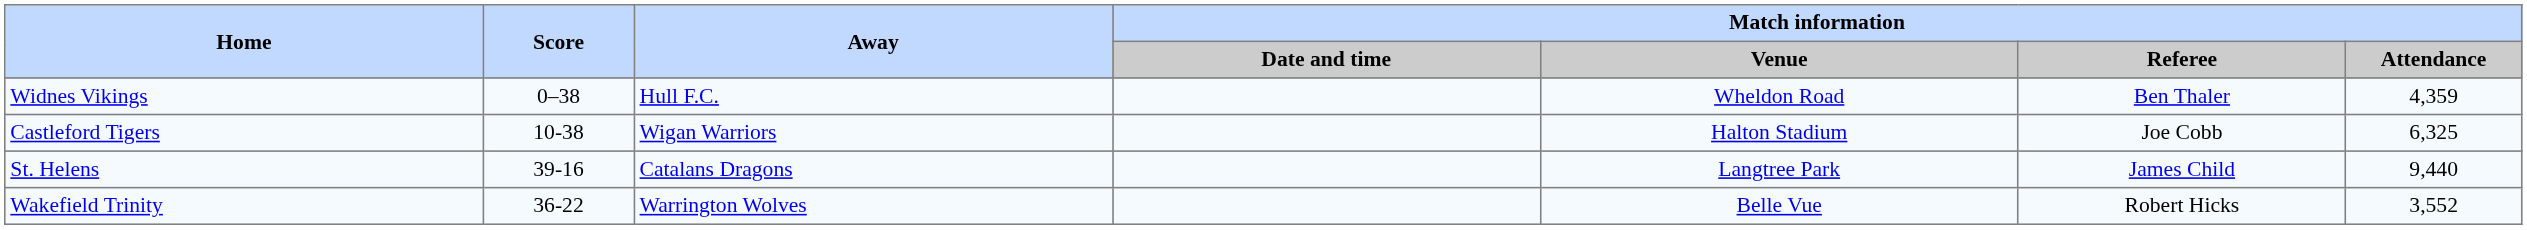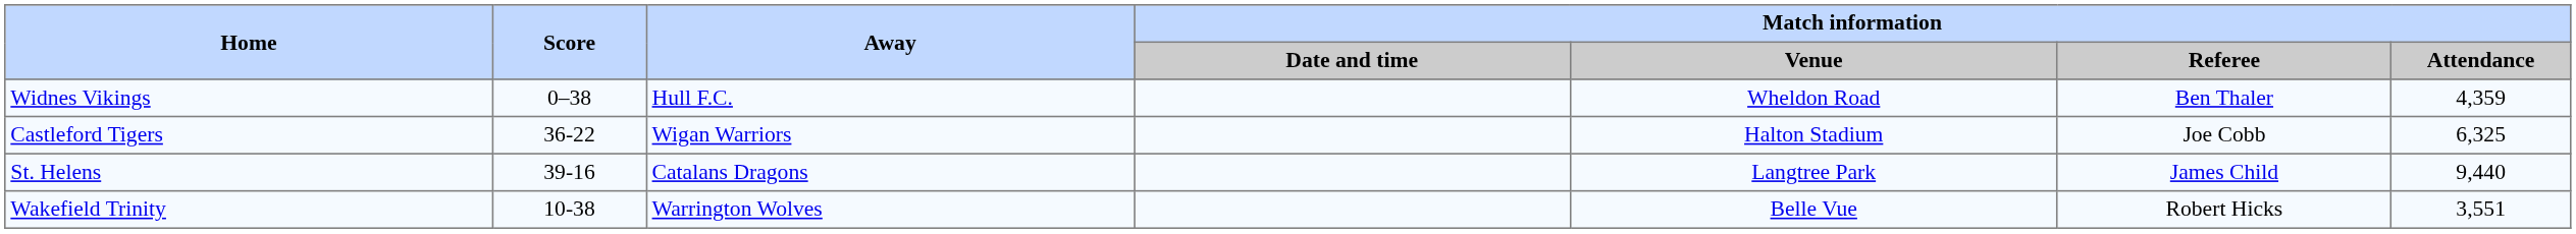 <table border=1 style="border-collapse:collapse; font-size:85%; text-align:center;" cellpadding=3 cellspacing=0 width=100%>
 <tr bgcolor=#C1D8FF>
 <th rowspan=2 width=19%>Home</th>
 <th rowspan=2 width=6%>Score</th>
 <th rowspan=2 width=19%>Away</th>
 <th colspan=6>Match information</th>
 </tr>
 <tr bgcolor=#CCCCCC>
 <th width=17%>Date and time</th>
 <th width=19%>Venue</th>
 <th width=13%>Referee</th>
 <th width=7%>Attendance</th>
 </tr>
 <tr bgcolor=#F5FAFF>
 <td align=left> <a href='#'>Widnes Vikings</a></td>
 <td>0–38</td>
 <td align=left> <a href='#'>Hull F.C.</a></td>
 <td></td>
 <td><a href='#'>Wheldon Road</a></td>
 <td><a href='#'>Ben Thaler</a></td>
 <td>4,359</td>
 </tr>
 <tr bgcolor=#F5FAFF>
 <td align=left> <a href='#'>Castleford Tigers</a></td>
-<td>10-38</td>
+<td>36-22</td>
 <td align=left> <a href='#'>Wigan Warriors</a></td>
 <td></td>
 <td><a href='#'>Halton Stadium</a></td>
 <td>Joe Cobb</td>
 <td>6,325</td>
 </tr>
 <tr bgcolor=#F5FAFF>
 <td align=left> <a href='#'>St. Helens</a></td>
 <td>39-16</td>
 <td align=left> <a href='#'>Catalans Dragons</a></td>
 <td></td>
 <td><a href='#'>Langtree Park</a></td>
 <td><a href='#'>James Child</a></td>
 <td>9,440</td>
 </tr>
 <tr bgcolor=#F5FAFF>
 <td align=left> <a href='#'>Wakefield Trinity</a></td>
-<td>36-22</td>
+<td>10-38</td>
 <td align=left> <a href='#'>Warrington Wolves</a></td>
 <td></td>
 <td><a href='#'>Belle Vue</a></td>
 <td>Robert Hicks</td>
-<td>3,552</td>
+<td>3,551</td>
 </tr>
 </table>
